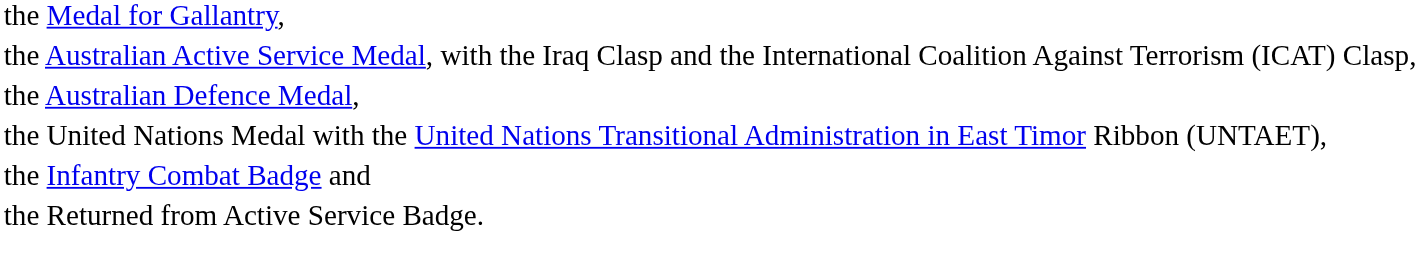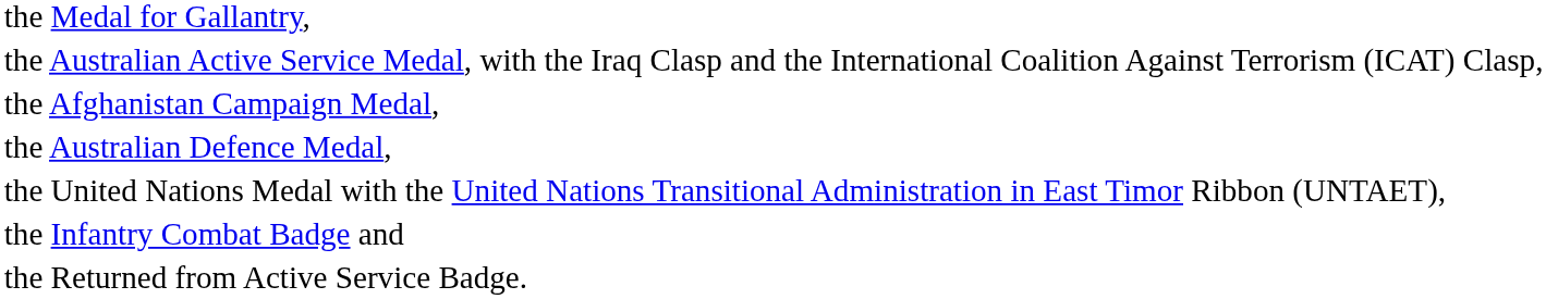 <table>
 <tr>
 <td></td>
 <td>the <a href='#'>Medal for Gallantry</a>,</td>
 </tr>
 <tr>
 <td></td>
 <td>the <a href='#'>Australian Active Service Medal</a>, with the Iraq Clasp and the International Coalition Against Terrorism (ICAT) Clasp,</td>
+</tr>
+<tr>
+<td></td>
+<td>the <a href='#'>Afghanistan Campaign Medal</a>,</td>
 </tr>
 <tr>
 <td></td>
 <td>the <a href='#'>Australian Defence Medal</a>,</td>
 </tr>
 <tr>
 <td></td>
 <td>the United Nations Medal with the <a href='#'>United Nations Transitional Administration in East Timor</a> Ribbon (UNTAET),</td>
 </tr>
 <tr>
 <td></td>
 <td>the <a href='#'>Infantry Combat Badge</a> and</td>
 </tr>
 <tr>
 <td></td>
 <td>the Returned from Active Service Badge.</td>
 </tr>
 </table>
